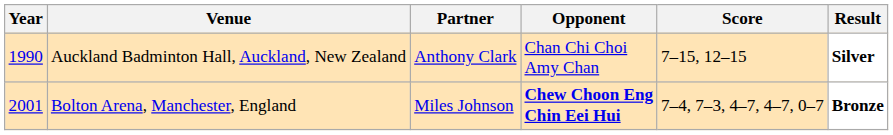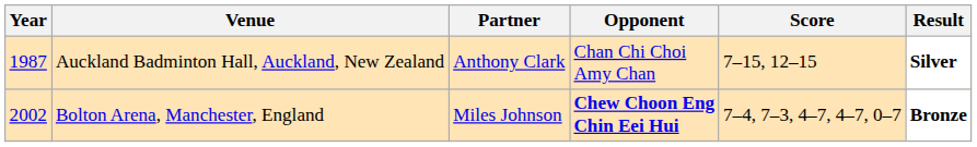 <table class="sortable wikitable" style="font-size: 90%;">
 <tr>
 <th>Year</th>
 <th>Venue</th>
 <th>Partner</th>
 <th>Opponent</th>
 <th>Score</th>
 <th>Result</th>
 </tr>
 <tr style="background:#FFE4B5">
-<td align="center"><a href='#'>1990</a></td>
+<td align="center"><a href='#'>1987</a></td>
 <td align="left">Auckland Badminton Hall, <a href='#'>Auckland</a>, New Zealand</td>
 <td align="left"> <a href='#'>Anthony Clark</a></td>
 <td align="left"> <a href='#'>Chan Chi Choi</a><br> <a href='#'>Amy Chan</a></td>
 <td align="left">7–15, 12–15</td>
 <td style="text-align:left; background: white"> <strong>Silver</strong></td>
 </tr>
 <tr style="background:#FFE4B5">
-<td align="center"><a href='#'>2001</a></td>
+<td align="center"><a href='#'>2002</a></td>
 <td align="left"><a href='#'>Bolton Arena</a>, <a href='#'>Manchester</a>, England</td>
 <td align="left"> <a href='#'>Miles Johnson</a></td>
 <td align="left"><strong> <a href='#'>Chew Choon Eng</a><br> <a href='#'>Chin Eei Hui</a></strong></td>
 <td align="left">7–4, 7–3, 4–7, 4–7, 0–7</td>
 <td style="text-align:left; background:white"> <strong>Bronze</strong></td>
 </tr>
 </table>
